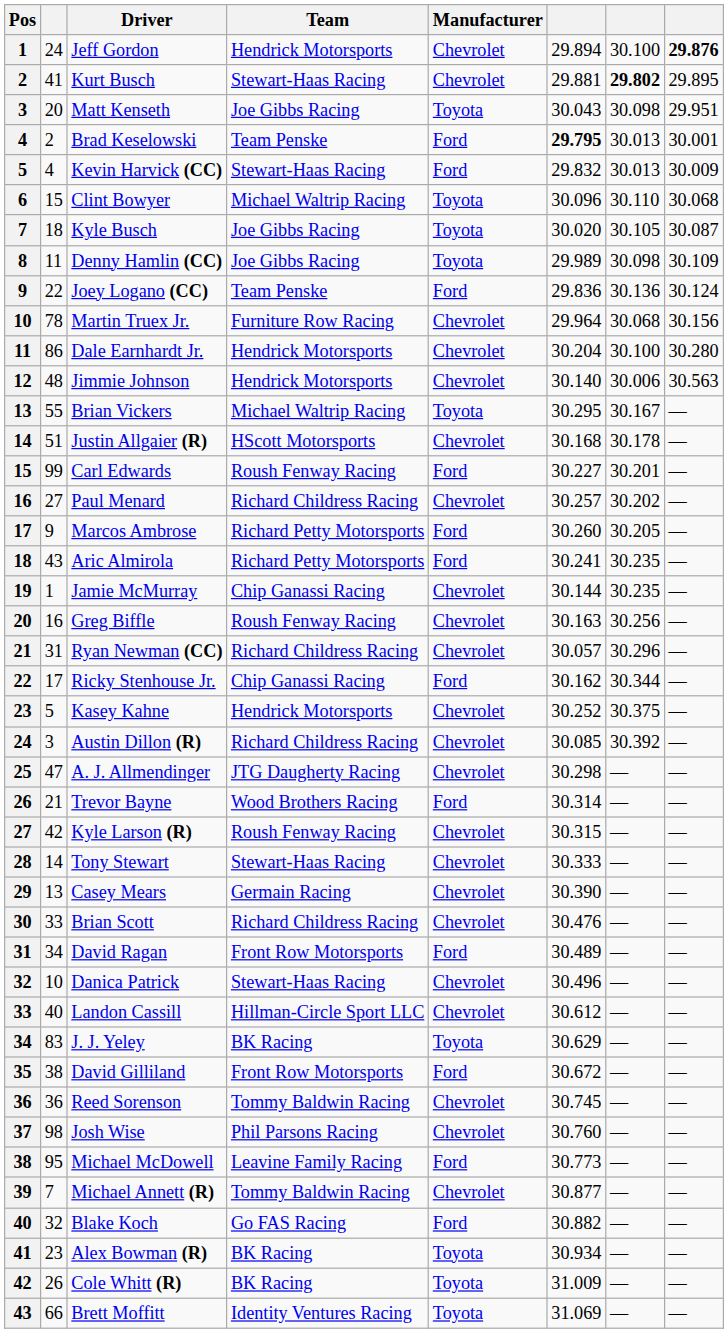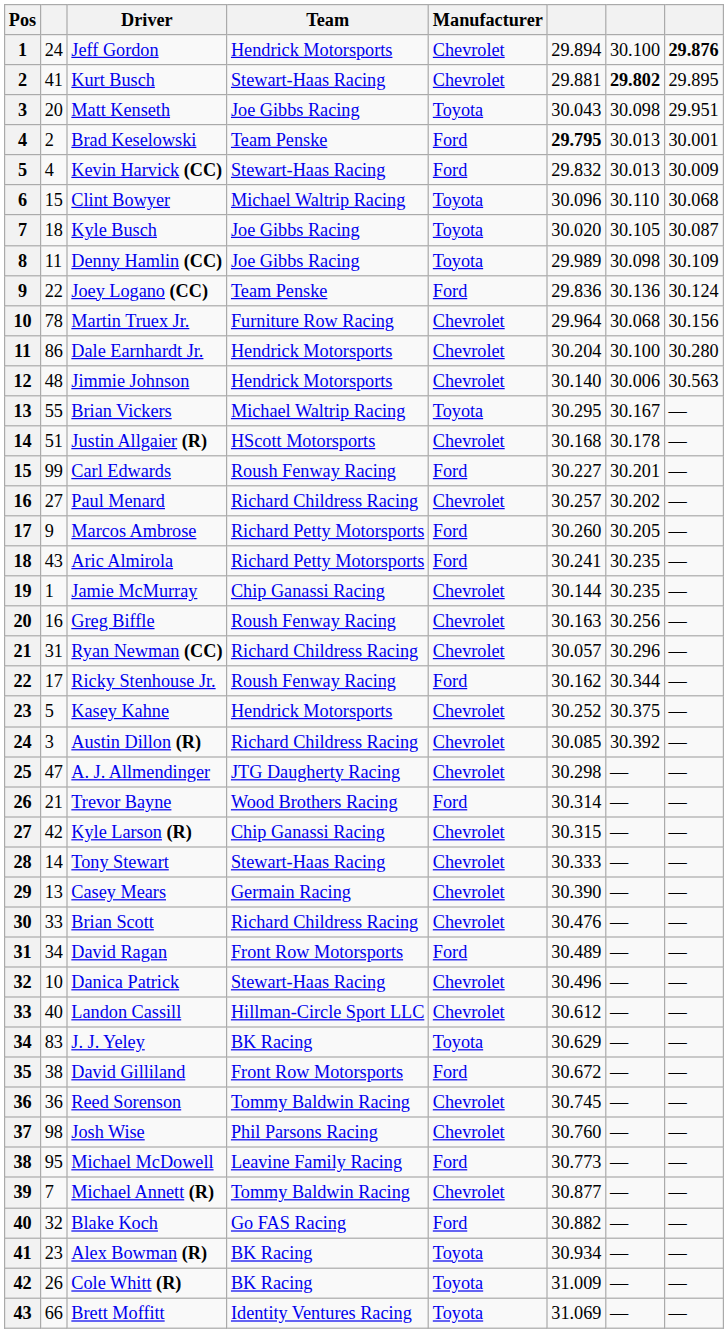 <table class="wikitable" style="font-size:95%">
 <tr>
 <th>Pos</th>
 <th></th>
 <th>Driver</th>
 <th>Team</th>
 <th>Manufacturer</th>
 <th></th>
 <th></th>
 <th></th>
 </tr>
 <tr>
 <th>1</th>
 <td>24</td>
 <td><a href='#'>Jeff Gordon</a></td>
 <td><a href='#'>Hendrick Motorsports</a></td>
 <td><a href='#'>Chevrolet</a></td>
 <td>29.894</td>
 <td>30.100</td>
 <td><strong>29.876</strong></td>
 </tr>
 <tr>
 <th>2</th>
 <td>41</td>
 <td><a href='#'>Kurt Busch</a></td>
 <td><a href='#'>Stewart-Haas Racing</a></td>
 <td><a href='#'>Chevrolet</a></td>
 <td>29.881</td>
 <td><strong>29.802</strong></td>
 <td>29.895</td>
 </tr>
 <tr>
 <th>3</th>
 <td>20</td>
 <td><a href='#'>Matt Kenseth</a></td>
 <td><a href='#'>Joe Gibbs Racing</a></td>
 <td><a href='#'>Toyota</a></td>
 <td>30.043</td>
 <td>30.098</td>
 <td>29.951</td>
 </tr>
 <tr>
 <th>4</th>
 <td>2</td>
 <td><a href='#'>Brad Keselowski</a></td>
 <td><a href='#'>Team Penske</a></td>
 <td><a href='#'>Ford</a></td>
 <td><strong>29.795</strong></td>
 <td>30.013</td>
 <td>30.001</td>
 </tr>
 <tr>
 <th>5</th>
 <td>4</td>
 <td><a href='#'>Kevin Harvick</a> <strong>(CC)</strong></td>
 <td><a href='#'>Stewart-Haas Racing</a></td>
 <td><a href='#'>Ford</a></td>
 <td>29.832</td>
 <td>30.013</td>
 <td>30.009</td>
 </tr>
 <tr>
 <th>6</th>
 <td>15</td>
 <td><a href='#'>Clint Bowyer</a></td>
 <td><a href='#'>Michael Waltrip Racing</a></td>
 <td><a href='#'>Toyota</a></td>
 <td>30.096</td>
 <td>30.110</td>
 <td>30.068</td>
 </tr>
 <tr>
 <th>7</th>
 <td>18</td>
 <td><a href='#'>Kyle Busch</a></td>
 <td><a href='#'>Joe Gibbs Racing</a></td>
 <td><a href='#'>Toyota</a></td>
 <td>30.020</td>
 <td>30.105</td>
 <td>30.087</td>
 </tr>
 <tr>
 <th>8</th>
 <td>11</td>
 <td><a href='#'>Denny Hamlin</a> <strong>(CC)</strong></td>
 <td><a href='#'>Joe Gibbs Racing</a></td>
 <td><a href='#'>Toyota</a></td>
 <td>29.989</td>
 <td>30.098</td>
 <td>30.109</td>
 </tr>
 <tr>
 <th>9</th>
 <td>22</td>
 <td><a href='#'>Joey Logano</a> <strong>(CC)</strong></td>
 <td><a href='#'>Team Penske</a></td>
 <td><a href='#'>Ford</a></td>
 <td>29.836</td>
 <td>30.136</td>
 <td>30.124</td>
 </tr>
 <tr>
 <th>10</th>
 <td>78</td>
 <td><a href='#'>Martin Truex Jr.</a></td>
 <td><a href='#'>Furniture Row Racing</a></td>
 <td><a href='#'>Chevrolet</a></td>
 <td>29.964</td>
 <td>30.068</td>
 <td>30.156</td>
 </tr>
 <tr>
 <th>11</th>
 <td>86</td>
 <td><a href='#'>Dale Earnhardt Jr.</a></td>
 <td><a href='#'>Hendrick Motorsports</a></td>
 <td><a href='#'>Chevrolet</a></td>
 <td>30.204</td>
 <td>30.100</td>
 <td>30.280</td>
 </tr>
 <tr>
 <th>12</th>
 <td>48</td>
 <td><a href='#'>Jimmie Johnson</a></td>
 <td><a href='#'>Hendrick Motorsports</a></td>
 <td><a href='#'>Chevrolet</a></td>
 <td>30.140</td>
 <td>30.006</td>
 <td>30.563</td>
 </tr>
 <tr>
 <th>13</th>
 <td>55</td>
 <td><a href='#'>Brian Vickers</a></td>
 <td><a href='#'>Michael Waltrip Racing</a></td>
 <td><a href='#'>Toyota</a></td>
 <td>30.295</td>
 <td>30.167</td>
 <td>—</td>
 </tr>
 <tr>
 <th>14</th>
 <td>51</td>
 <td><a href='#'>Justin Allgaier</a> <strong>(R)</strong></td>
 <td><a href='#'>HScott Motorsports</a></td>
 <td><a href='#'>Chevrolet</a></td>
 <td>30.168</td>
 <td>30.178</td>
 <td>—</td>
 </tr>
 <tr>
 <th>15</th>
 <td>99</td>
 <td><a href='#'>Carl Edwards</a></td>
 <td><a href='#'>Roush Fenway Racing</a></td>
 <td><a href='#'>Ford</a></td>
 <td>30.227</td>
 <td>30.201</td>
 <td>—</td>
 </tr>
 <tr>
 <th>16</th>
 <td>27</td>
 <td><a href='#'>Paul Menard</a></td>
 <td><a href='#'>Richard Childress Racing</a></td>
 <td><a href='#'>Chevrolet</a></td>
 <td>30.257</td>
 <td>30.202</td>
 <td>—</td>
 </tr>
 <tr>
 <th>17</th>
 <td>9</td>
 <td><a href='#'>Marcos Ambrose</a></td>
 <td><a href='#'>Richard Petty Motorsports</a></td>
 <td><a href='#'>Ford</a></td>
 <td>30.260</td>
 <td>30.205</td>
 <td>—</td>
 </tr>
 <tr>
 <th>18</th>
 <td>43</td>
 <td><a href='#'>Aric Almirola</a></td>
 <td><a href='#'>Richard Petty Motorsports</a></td>
 <td><a href='#'>Ford</a></td>
 <td>30.241</td>
 <td>30.235</td>
 <td>—</td>
 </tr>
 <tr>
 <th>19</th>
 <td>1</td>
 <td><a href='#'>Jamie McMurray</a></td>
 <td><a href='#'>Chip Ganassi Racing</a></td>
 <td><a href='#'>Chevrolet</a></td>
 <td>30.144</td>
 <td>30.235</td>
 <td>—</td>
 </tr>
 <tr>
 <th>20</th>
 <td>16</td>
 <td><a href='#'>Greg Biffle</a></td>
 <td><a href='#'>Roush Fenway Racing</a></td>
 <td><a href='#'>Chevrolet</a></td>
 <td>30.163</td>
 <td>30.256</td>
 <td>—</td>
 </tr>
 <tr>
 <th>21</th>
 <td>31</td>
 <td><a href='#'>Ryan Newman</a> <strong>(CC)</strong></td>
 <td><a href='#'>Richard Childress Racing</a></td>
 <td><a href='#'>Chevrolet</a></td>
 <td>30.057</td>
 <td>30.296</td>
 <td>—</td>
 </tr>
 <tr>
 <th>22</th>
 <td>17</td>
 <td><a href='#'>Ricky Stenhouse Jr.</a></td>
-<td><a href='#'>Chip Ganassi Racing</a></td>
+<td><a href='#'>Roush Fenway Racing</a></td>
 <td><a href='#'>Ford</a></td>
 <td>30.162</td>
 <td>30.344</td>
 <td>—</td>
 </tr>
 <tr>
 <th>23</th>
 <td>5</td>
 <td><a href='#'>Kasey Kahne</a></td>
 <td><a href='#'>Hendrick Motorsports</a></td>
 <td><a href='#'>Chevrolet</a></td>
 <td>30.252</td>
 <td>30.375</td>
 <td>—</td>
 </tr>
 <tr>
 <th>24</th>
 <td>3</td>
 <td><a href='#'>Austin Dillon</a> <strong>(R)</strong></td>
 <td><a href='#'>Richard Childress Racing</a></td>
 <td><a href='#'>Chevrolet</a></td>
 <td>30.085</td>
 <td>30.392</td>
 <td>—</td>
 </tr>
 <tr>
 <th>25</th>
 <td>47</td>
 <td><a href='#'>A. J. Allmendinger</a></td>
 <td><a href='#'>JTG Daugherty Racing</a></td>
 <td><a href='#'>Chevrolet</a></td>
 <td>30.298</td>
 <td>—</td>
 <td>—</td>
 </tr>
 <tr>
 <th>26</th>
 <td>21</td>
 <td><a href='#'>Trevor Bayne</a></td>
 <td><a href='#'>Wood Brothers Racing</a></td>
 <td><a href='#'>Ford</a></td>
 <td>30.314</td>
 <td>—</td>
 <td>—</td>
 </tr>
 <tr>
 <th>27</th>
 <td>42</td>
 <td><a href='#'>Kyle Larson</a> <strong>(R)</strong></td>
-<td><a href='#'>Roush Fenway Racing</a></td>
+<td><a href='#'>Chip Ganassi Racing</a></td>
 <td><a href='#'>Chevrolet</a></td>
 <td>30.315</td>
 <td>—</td>
 <td>—</td>
 </tr>
 <tr>
 <th>28</th>
 <td>14</td>
 <td><a href='#'>Tony Stewart</a></td>
 <td><a href='#'>Stewart-Haas Racing</a></td>
 <td><a href='#'>Chevrolet</a></td>
 <td>30.333</td>
 <td>—</td>
 <td>—</td>
 </tr>
 <tr>
 <th>29</th>
 <td>13</td>
 <td><a href='#'>Casey Mears</a></td>
 <td><a href='#'>Germain Racing</a></td>
 <td><a href='#'>Chevrolet</a></td>
 <td>30.390</td>
 <td>—</td>
 <td>—</td>
 </tr>
 <tr>
 <th>30</th>
 <td>33</td>
 <td><a href='#'>Brian Scott</a></td>
 <td><a href='#'>Richard Childress Racing</a></td>
 <td><a href='#'>Chevrolet</a></td>
 <td>30.476</td>
 <td>—</td>
 <td>—</td>
 </tr>
 <tr>
 <th>31</th>
 <td>34</td>
 <td><a href='#'>David Ragan</a></td>
 <td><a href='#'>Front Row Motorsports</a></td>
 <td><a href='#'>Ford</a></td>
 <td>30.489</td>
 <td>—</td>
 <td>—</td>
 </tr>
 <tr>
 <th>32</th>
 <td>10</td>
 <td><a href='#'>Danica Patrick</a></td>
 <td><a href='#'>Stewart-Haas Racing</a></td>
 <td><a href='#'>Chevrolet</a></td>
 <td>30.496</td>
 <td>—</td>
 <td>—</td>
 </tr>
 <tr>
 <th>33</th>
 <td>40</td>
 <td><a href='#'>Landon Cassill</a></td>
 <td><a href='#'>Hillman-Circle Sport LLC</a></td>
 <td><a href='#'>Chevrolet</a></td>
 <td>30.612</td>
 <td>—</td>
 <td>—</td>
 </tr>
 <tr>
 <th>34</th>
 <td>83</td>
 <td><a href='#'>J. J. Yeley</a></td>
 <td><a href='#'>BK Racing</a></td>
 <td><a href='#'>Toyota</a></td>
 <td>30.629</td>
 <td>—</td>
 <td>—</td>
 </tr>
 <tr>
 <th>35</th>
 <td>38</td>
 <td><a href='#'>David Gilliland</a></td>
 <td><a href='#'>Front Row Motorsports</a></td>
 <td><a href='#'>Ford</a></td>
 <td>30.672</td>
 <td>—</td>
 <td>—</td>
 </tr>
 <tr>
 <th>36</th>
 <td>36</td>
 <td><a href='#'>Reed Sorenson</a></td>
 <td><a href='#'>Tommy Baldwin Racing</a></td>
 <td><a href='#'>Chevrolet</a></td>
 <td>30.745</td>
 <td>—</td>
 <td>—</td>
 </tr>
 <tr>
 <th>37</th>
 <td>98</td>
 <td><a href='#'>Josh Wise</a></td>
 <td><a href='#'>Phil Parsons Racing</a></td>
 <td><a href='#'>Chevrolet</a></td>
 <td>30.760</td>
 <td>—</td>
 <td>—</td>
 </tr>
 <tr>
 <th>38</th>
 <td>95</td>
 <td><a href='#'>Michael McDowell</a></td>
 <td><a href='#'>Leavine Family Racing</a></td>
 <td><a href='#'>Ford</a></td>
 <td>30.773</td>
 <td>—</td>
 <td>—</td>
 </tr>
 <tr>
 <th>39</th>
 <td>7</td>
 <td><a href='#'>Michael Annett</a> <strong>(R)</strong></td>
 <td><a href='#'>Tommy Baldwin Racing</a></td>
 <td><a href='#'>Chevrolet</a></td>
 <td>30.877</td>
 <td>—</td>
 <td>—</td>
 </tr>
 <tr>
 <th>40</th>
 <td>32</td>
 <td><a href='#'>Blake Koch</a></td>
 <td><a href='#'>Go FAS Racing</a></td>
 <td><a href='#'>Ford</a></td>
 <td>30.882</td>
 <td>—</td>
 <td>—</td>
 </tr>
 <tr>
 <th>41</th>
 <td>23</td>
 <td><a href='#'>Alex Bowman</a> <strong>(R)</strong></td>
 <td><a href='#'>BK Racing</a></td>
 <td><a href='#'>Toyota</a></td>
 <td>30.934</td>
 <td>—</td>
 <td>—</td>
 </tr>
 <tr>
 <th>42</th>
 <td>26</td>
 <td><a href='#'>Cole Whitt</a> <strong>(R)</strong></td>
 <td><a href='#'>BK Racing</a></td>
 <td><a href='#'>Toyota</a></td>
 <td>31.009</td>
 <td>—</td>
 <td>—</td>
 </tr>
 <tr>
 <th>43</th>
 <td>66</td>
 <td><a href='#'>Brett Moffitt</a></td>
 <td><a href='#'>Identity Ventures Racing</a></td>
 <td><a href='#'>Toyota</a></td>
 <td>31.069</td>
 <td>—</td>
 <td>—</td>
 </tr>
 </table>
